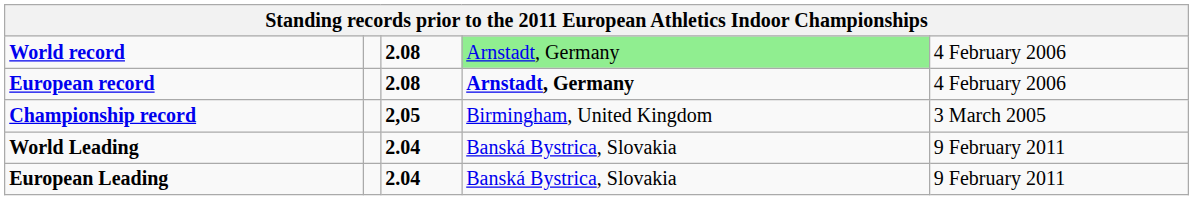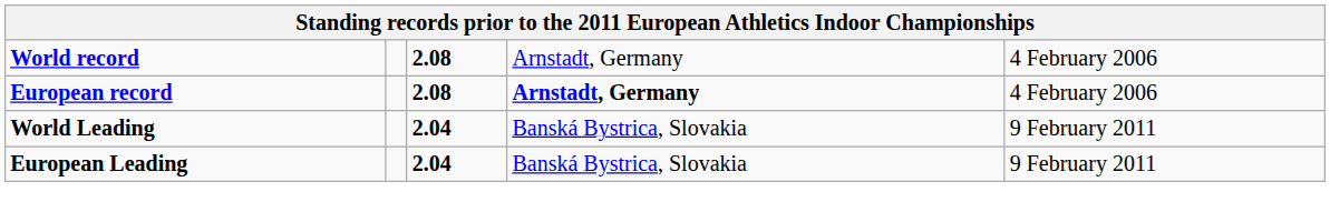 <table class="wikitable" width=75%>
 <tr>
 <th colspan="5">Standing records prior to the 2011 European Athletics Indoor Championships</th>
 </tr>
 <tr>
 <td><strong><a href='#'>World record</a></strong></td>
 <td></td>
 <td><strong>2.08</strong></td>
-<td style="background: lightgreen;"><a href='#'>Arnstadt</a>, Germany</td>
+<td><a href='#'>Arnstadt</a>, Germany</td>
 <td>4 February 2006</td>
 </tr>
 <tr>
 <td><strong><a href='#'>European record</a></strong></td>
 <td></td>
 <td><strong>2.08</strong></td>
 <td><strong><a href='#'>Arnstadt</a>, Germany</strong></td>
 <td>4 February 2006</td>
-</tr>
-<tr>
-<td><strong><a href='#'>Championship record</a></strong></td>
-<td></td>
-<td><strong>2,05</strong></td>
-<td><a href='#'>Birmingham</a>, United Kingdom</td>
-<td>3 March 2005</td>
 </tr>
 <tr>
 <td><strong>World Leading</strong></td>
 <td></td>
 <td><strong>2.04</strong></td>
 <td><a href='#'>Banská Bystrica</a>, Slovakia</td>
 <td>9 February 2011</td>
 </tr>
 <tr>
 <td><strong>European Leading</strong></td>
 <td></td>
 <td><strong>2.04</strong></td>
 <td><a href='#'>Banská Bystrica</a>, Slovakia</td>
 <td>9 February 2011</td>
 </tr>
 </table>
